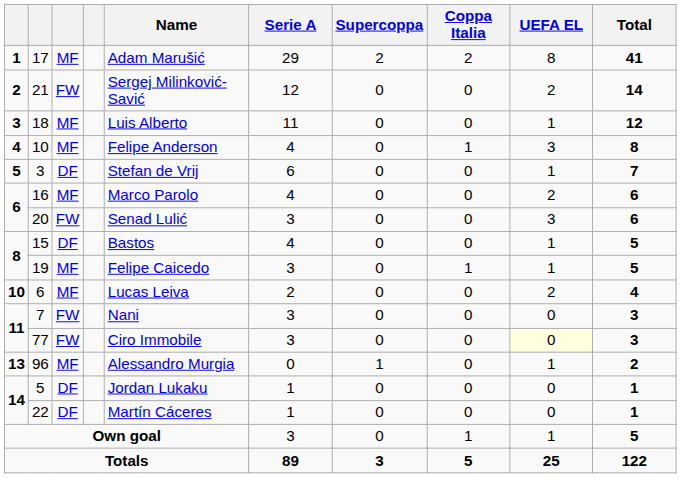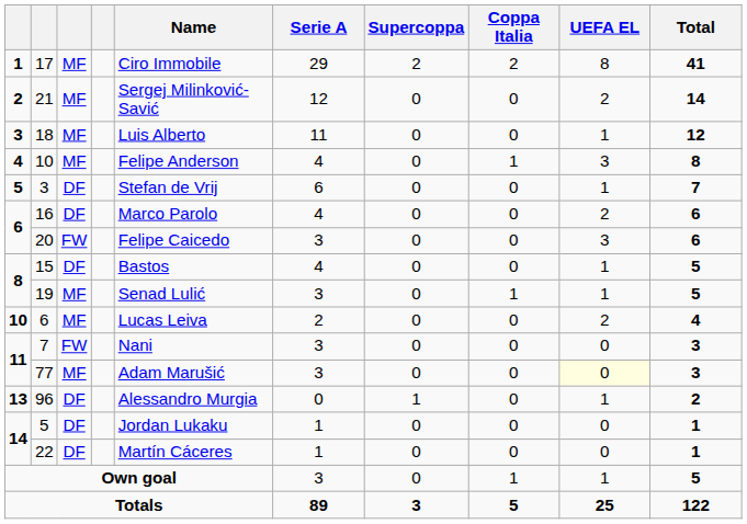 <table class="wikitable" style="text-align:center">
 <tr>
 <th width=15></th>
 <th width=15></th>
 <th width=15></th>
 <th width=15></th>
 <th width=145>Name</th>
 <th width=80><strong><a href='#'>Serie A</a></strong></th>
 <th width=80><strong><a href='#'>Supercoppa</a></strong></th>
 <th width=80><strong><a href='#'>Coppa Italia</a></strong></th>
 <th width=80><strong><a href='#'>UEFA EL</a></strong></th>
 <th width=80>Total</th>
 </tr>
 <tr>
 <td><strong>1</strong></td>
 <td>17</td>
 <td><a href='#'>MF</a></td>
 <td></td>
-<td align=left><a href='#'>Adam Marušić</a></td>
+<td align=left><a href='#'>Ciro Immobile</a></td>
 <td>29</td>
 <td>2</td>
 <td>2</td>
 <td>8</td>
 <td><strong>41</strong></td>
 </tr>
 <tr>
 <td><strong>2</strong></td>
 <td>21</td>
-<td><a href='#'>FW</a></td>
+<td><a href='#'>MF</a></td>
 <td></td>
 <td align=left><a href='#'>Sergej Milinković-Savić</a></td>
 <td>12</td>
 <td>0</td>
 <td>0</td>
 <td>2</td>
 <td><strong>14</strong></td>
 </tr>
 <tr>
 <td><strong>3</strong></td>
 <td>18</td>
 <td><a href='#'>MF</a></td>
 <td></td>
 <td align=left><a href='#'>Luis Alberto</a></td>
 <td>11</td>
 <td>0</td>
 <td>0</td>
 <td>1</td>
 <td><strong>12</strong></td>
 </tr>
 <tr>
 <td><strong>4</strong></td>
 <td>10</td>
 <td><a href='#'>MF</a></td>
 <td></td>
 <td align=left><a href='#'>Felipe Anderson</a></td>
 <td>4</td>
 <td>0</td>
 <td>1</td>
 <td>3</td>
 <td><strong>8</strong></td>
 </tr>
 <tr>
 <td><strong>5</strong></td>
 <td>3</td>
 <td><a href='#'>DF</a></td>
 <td></td>
 <td align=left><a href='#'>Stefan de Vrij</a></td>
 <td>6</td>
 <td>0</td>
 <td>0</td>
 <td>1</td>
 <td><strong>7</strong></td>
 </tr>
 <tr>
 <td rowspan=2><strong>6</strong></td>
 <td>16</td>
-<td><a href='#'>MF</a></td>
+<td><a href='#'>DF</a></td>
 <td></td>
 <td align=left><a href='#'>Marco Parolo</a></td>
 <td>4</td>
 <td>0</td>
 <td>0</td>
 <td>2</td>
 <td><strong>6</strong></td>
 </tr>
 <tr>
 <td>20</td>
 <td><a href='#'>FW</a></td>
 <td></td>
-<td align=left><a href='#'>Senad Lulić</a></td>
+<td align=left><a href='#'>Felipe Caicedo</a></td>
 <td>3</td>
 <td>0</td>
 <td>0</td>
 <td>3</td>
 <td><strong>6</strong></td>
 </tr>
 <tr>
 <td rowspan=2><strong>8</strong></td>
 <td>15</td>
 <td><a href='#'>DF</a></td>
 <td></td>
 <td align=left><a href='#'>Bastos</a></td>
 <td>4</td>
 <td>0</td>
 <td>0</td>
 <td>1</td>
 <td><strong>5</strong></td>
 </tr>
 <tr>
 <td>19</td>
 <td><a href='#'>MF</a></td>
 <td></td>
-<td align=left><a href='#'>Felipe Caicedo</a></td>
+<td align=left><a href='#'>Senad Lulić</a></td>
 <td>3</td>
 <td>0</td>
 <td>1</td>
 <td>1</td>
 <td><strong>5</strong></td>
 </tr>
 <tr>
 <td><strong>10</strong></td>
 <td>6</td>
 <td><a href='#'>MF</a></td>
 <td></td>
 <td align=left><a href='#'>Lucas Leiva</a></td>
 <td>2</td>
 <td>0</td>
 <td>0</td>
 <td>2</td>
 <td><strong>4</strong></td>
 </tr>
 <tr>
 <td rowspan=2><strong>11</strong></td>
 <td>7</td>
 <td><a href='#'>FW</a></td>
 <td></td>
 <td align=left><a href='#'>Nani</a></td>
 <td>3</td>
 <td>0</td>
 <td>0</td>
 <td>0</td>
 <td><strong>3</strong></td>
 </tr>
 <tr>
 <td>77</td>
-<td><a href='#'>FW</a></td>
+<td><a href='#'>MF</a></td>
 <td></td>
-<td align=left><a href='#'>Ciro Immobile</a></td>
+<td align=left><a href='#'>Adam Marušić</a></td>
 <td>3</td>
 <td>0</td>
 <td>0</td>
 <td style="background: lightyellow;">0</td>
 <td><strong>3</strong></td>
 </tr>
 <tr>
 <td><strong>13</strong></td>
 <td>96</td>
-<td><a href='#'>MF</a></td>
+<td><a href='#'>DF</a></td>
 <td></td>
 <td align=left><a href='#'>Alessandro Murgia</a></td>
 <td>0</td>
 <td>1</td>
 <td>0</td>
 <td>1</td>
 <td><strong>2</strong></td>
 </tr>
 <tr>
 <td rowspan=2><strong>14</strong></td>
 <td>5</td>
 <td><a href='#'>DF</a></td>
 <td></td>
 <td align=left><a href='#'>Jordan Lukaku</a></td>
 <td>1</td>
 <td>0</td>
 <td>0</td>
 <td>0</td>
 <td><strong>1</strong></td>
 </tr>
 <tr>
 <td>22</td>
 <td><a href='#'>DF</a></td>
 <td></td>
 <td align=left><a href='#'>Martín Cáceres</a></td>
 <td>1</td>
 <td>0</td>
 <td>0</td>
 <td>0</td>
 <td><strong>1</strong></td>
 </tr>
 <tr>
 <td colspan=5><strong>Own goal</strong></td>
 <td>3</td>
 <td>0</td>
 <td>1</td>
 <td>1</td>
 <td><strong>5</strong></td>
 </tr>
 <tr>
 <td colspan=5><strong>Totals</strong></td>
 <td><strong>89</strong></td>
 <td><strong>3</strong></td>
 <td><strong>5</strong></td>
 <td><strong>25</strong></td>
 <td><strong>122</strong></td>
 </tr>
 </table>
